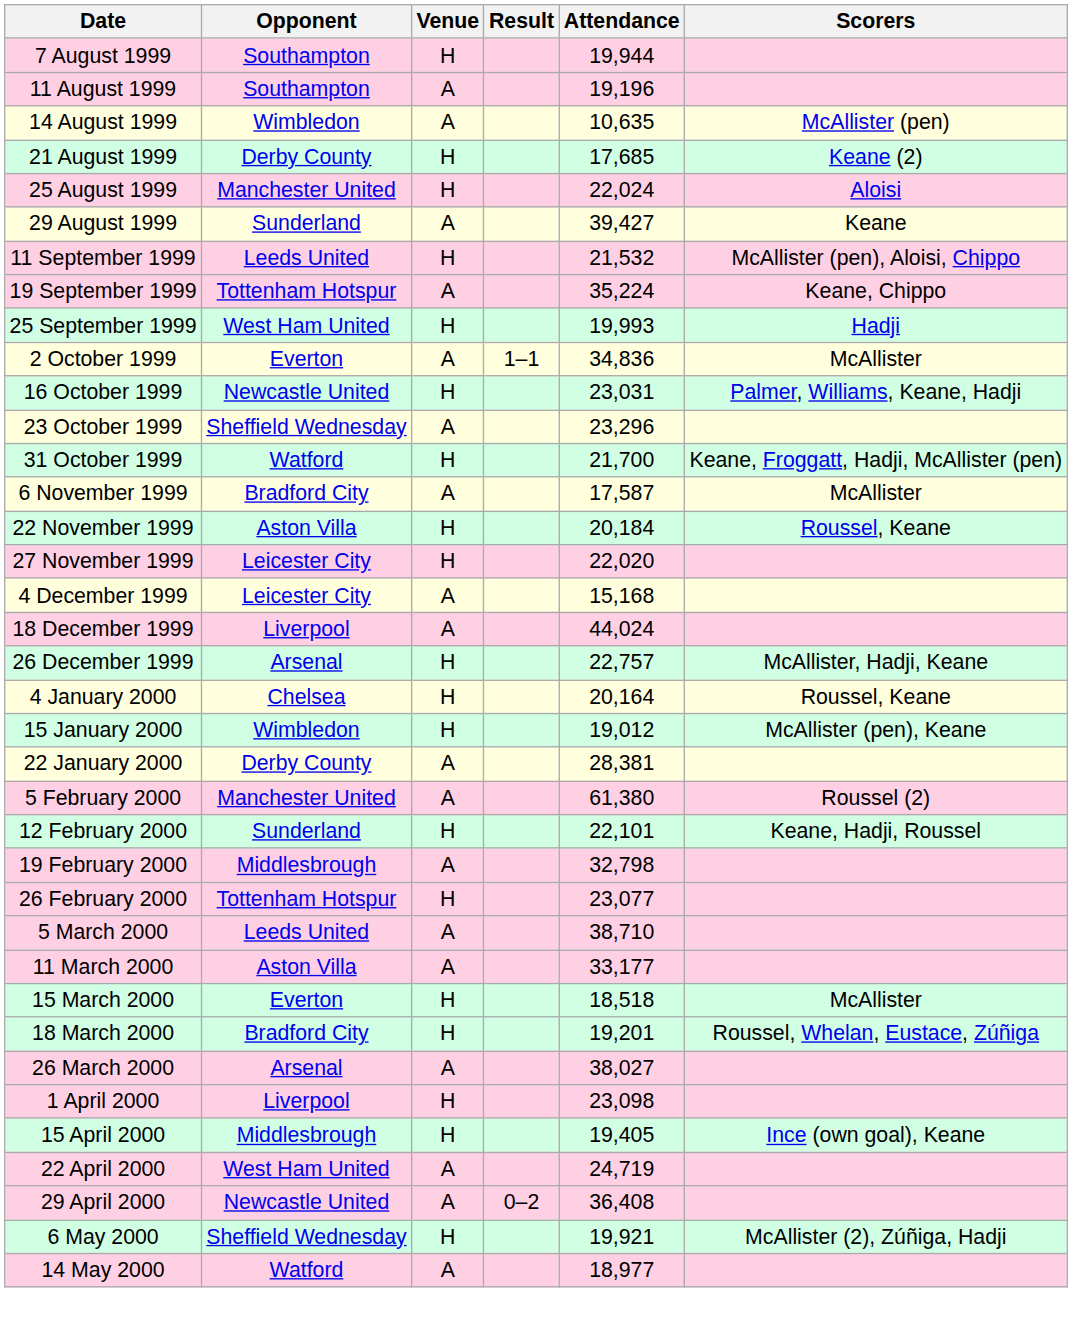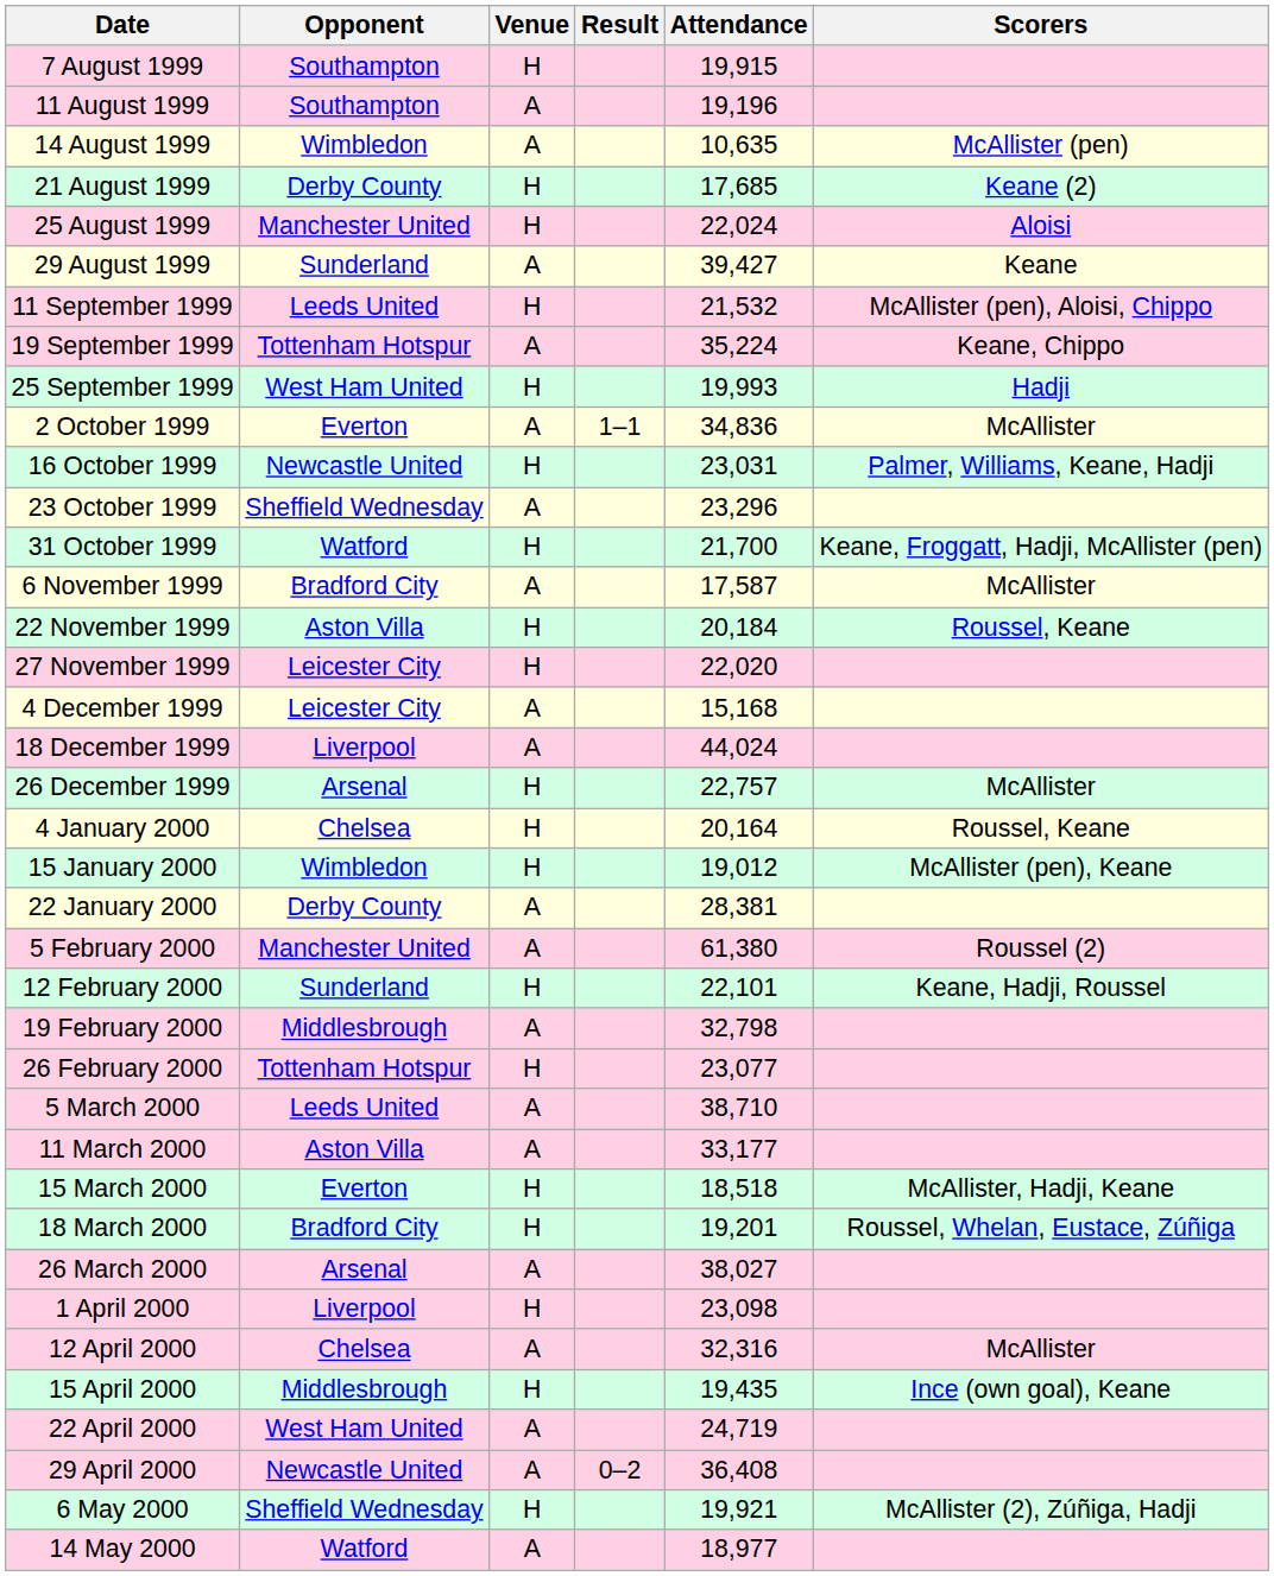 <table class="wikitable sortable" style="font-size:100%; text-align:center">
 <tr>
 <th>Date</th>
 <th>Opponent</th>
 <th>Venue</th>
 <th>Result</th>
 <th>Attendance</th>
 <th>Scorers</th>
 </tr>
 <tr style="background-color: #ffd0e3;">
 <td>7 August 1999</td>
 <td><a href='#'>Southampton</a></td>
 <td>H</td>
 <td></td>
-<td>19,944</td>
+<td>19,915</td>
 <td></td>
 </tr>
 <tr style="background-color: #ffd0e3;">
 <td>11 August 1999</td>
 <td><a href='#'>Southampton</a></td>
 <td>A</td>
 <td></td>
 <td>19,196</td>
 <td></td>
 </tr>
 <tr style="background-color: #ffffdd;">
 <td>14 August 1999</td>
 <td><a href='#'>Wimbledon</a></td>
 <td>A</td>
 <td></td>
 <td>10,635</td>
 <td><a href='#'>McAllister</a> (pen)</td>
 </tr>
 <tr style="background-color: #d0ffe3;">
 <td>21 August 1999</td>
 <td><a href='#'>Derby County</a></td>
 <td>H</td>
 <td></td>
 <td>17,685</td>
 <td><a href='#'>Keane</a> (2)</td>
 </tr>
 <tr style="background-color: #ffd0e3;">
 <td>25 August 1999</td>
 <td><a href='#'>Manchester United</a></td>
 <td>H</td>
 <td></td>
 <td>22,024</td>
 <td><a href='#'>Aloisi</a></td>
 </tr>
 <tr style="background-color: #ffffdd;">
 <td>29 August 1999</td>
 <td><a href='#'>Sunderland</a></td>
 <td>A</td>
 <td></td>
 <td>39,427</td>
 <td>Keane</td>
 </tr>
 <tr style="background-color: #ffd0e3;">
 <td>11 September 1999</td>
 <td><a href='#'>Leeds United</a></td>
 <td>H</td>
 <td></td>
 <td>21,532</td>
 <td>McAllister (pen), Aloisi, <a href='#'>Chippo</a></td>
 </tr>
 <tr style="background-color: #ffd0e3;">
 <td>19 September 1999</td>
 <td><a href='#'>Tottenham Hotspur</a></td>
 <td>A</td>
 <td></td>
 <td>35,224</td>
 <td>Keane, Chippo</td>
 </tr>
 <tr style="background-color: #d0ffe3;">
 <td>25 September 1999</td>
 <td><a href='#'>West Ham United</a></td>
 <td>H</td>
 <td></td>
 <td>19,993</td>
 <td><a href='#'>Hadji</a></td>
 </tr>
 <tr style="background-color: #ffffdd;">
 <td>2 October 1999</td>
 <td><a href='#'>Everton</a></td>
 <td>A</td>
 <td>1–1</td>
 <td>34,836</td>
 <td>McAllister</td>
 </tr>
 <tr style="background-color: #d0ffe3;">
 <td>16 October 1999</td>
 <td><a href='#'>Newcastle United</a></td>
 <td>H</td>
 <td></td>
 <td>23,031</td>
 <td><a href='#'>Palmer</a>, <a href='#'>Williams</a>, Keane, Hadji</td>
 </tr>
 <tr style="background-color: #ffffdd;">
 <td>23 October 1999</td>
 <td><a href='#'>Sheffield Wednesday</a></td>
 <td>A</td>
 <td></td>
 <td>23,296</td>
 <td></td>
 </tr>
 <tr style="background-color: #d0ffe3;">
 <td>31 October 1999</td>
 <td><a href='#'>Watford</a></td>
 <td>H</td>
 <td></td>
 <td>21,700</td>
 <td>Keane, <a href='#'>Froggatt</a>, Hadji, McAllister (pen)</td>
 </tr>
 <tr style="background-color: #ffffdd;">
 <td>6 November 1999</td>
 <td><a href='#'>Bradford City</a></td>
 <td>A</td>
 <td></td>
 <td>17,587</td>
 <td>McAllister</td>
 </tr>
 <tr style="background-color: #d0ffe3;">
 <td>22 November 1999</td>
 <td><a href='#'>Aston Villa</a></td>
 <td>H</td>
 <td></td>
 <td>20,184</td>
 <td><a href='#'>Roussel</a>, Keane</td>
 </tr>
 <tr style="background-color: #ffd0e3;">
 <td>27 November 1999</td>
 <td><a href='#'>Leicester City</a></td>
 <td>H</td>
 <td></td>
 <td>22,020</td>
 <td></td>
 </tr>
 <tr style="background-color: #ffffdd;">
 <td>4 December 1999</td>
 <td><a href='#'>Leicester City</a></td>
 <td>A</td>
 <td></td>
 <td>15,168</td>
 <td></td>
 </tr>
 <tr style="background-color: #ffd0e3;">
 <td>18 December 1999</td>
 <td><a href='#'>Liverpool</a></td>
 <td>A</td>
 <td></td>
 <td>44,024</td>
 <td></td>
 </tr>
 <tr style="background-color: #d0ffe3;">
 <td>26 December 1999</td>
 <td><a href='#'>Arsenal</a></td>
 <td>H</td>
 <td></td>
 <td>22,757</td>
-<td>McAllister, Hadji, Keane</td>
+<td>McAllister</td>
 </tr>
 <tr style="background-color: #ffffdd;">
 <td>4 January 2000</td>
 <td><a href='#'>Chelsea</a></td>
 <td>H</td>
 <td></td>
 <td>20,164</td>
 <td>Roussel, Keane</td>
 </tr>
 <tr style="background-color: #d0ffe3;">
 <td>15 January 2000</td>
 <td><a href='#'>Wimbledon</a></td>
 <td>H</td>
 <td></td>
 <td>19,012</td>
 <td>McAllister (pen), Keane</td>
 </tr>
 <tr style="background-color: #ffffdd;">
 <td>22 January 2000</td>
 <td><a href='#'>Derby County</a></td>
 <td>A</td>
 <td></td>
 <td>28,381</td>
 <td></td>
 </tr>
 <tr style="background-color: #ffd0e3;">
 <td>5 February 2000</td>
 <td><a href='#'>Manchester United</a></td>
 <td>A</td>
 <td></td>
 <td>61,380</td>
 <td>Roussel (2)</td>
 </tr>
 <tr style="background-color: #d0ffe3;">
 <td>12 February 2000</td>
 <td><a href='#'>Sunderland</a></td>
 <td>H</td>
 <td></td>
 <td>22,101</td>
 <td>Keane, Hadji, Roussel</td>
 </tr>
 <tr style="background-color: #ffd0e3;">
 <td>19 February 2000</td>
 <td><a href='#'>Middlesbrough</a></td>
 <td>A</td>
 <td></td>
 <td>32,798</td>
 <td></td>
 </tr>
 <tr style="background-color: #ffd0e3;">
 <td>26 February 2000</td>
 <td><a href='#'>Tottenham Hotspur</a></td>
 <td>H</td>
 <td></td>
 <td>23,077</td>
 <td></td>
 </tr>
 <tr style="background-color: #ffd0e3;">
 <td>5 March 2000</td>
 <td><a href='#'>Leeds United</a></td>
 <td>A</td>
 <td></td>
 <td>38,710</td>
 <td></td>
 </tr>
 <tr style="background-color: #ffd0e3;">
 <td>11 March 2000</td>
 <td><a href='#'>Aston Villa</a></td>
 <td>A</td>
 <td></td>
 <td>33,177</td>
 <td></td>
 </tr>
 <tr style="background-color: #d0ffe3;">
 <td>15 March 2000</td>
 <td><a href='#'>Everton</a></td>
 <td>H</td>
 <td></td>
 <td>18,518</td>
-<td>McAllister</td>
+<td>McAllister, Hadji, Keane</td>
 </tr>
 <tr style="background-color: #d0ffe3;">
 <td>18 March 2000</td>
 <td><a href='#'>Bradford City</a></td>
 <td>H</td>
 <td></td>
 <td>19,201</td>
 <td>Roussel, <a href='#'>Whelan</a>, <a href='#'>Eustace</a>, <a href='#'>Zúñiga</a></td>
 </tr>
 <tr style="background-color: #ffd0e3;">
 <td>26 March 2000</td>
 <td><a href='#'>Arsenal</a></td>
 <td>A</td>
 <td></td>
 <td>38,027</td>
 <td></td>
 </tr>
 <tr style="background-color: #ffd0e3;">
 <td>1 April 2000</td>
 <td><a href='#'>Liverpool</a></td>
 <td>H</td>
 <td></td>
 <td>23,098</td>
 <td></td>
 </tr>
+<tr style="background-color: #ffd0e3;">
+<td>12 April 2000</td>
+<td><a href='#'>Chelsea</a></td>
+<td>A</td>
+<td></td>
+<td>32,316</td>
+<td>McAllister</td>
+</tr>
 <tr style="background-color: #d0ffe3;">
 <td>15 April 2000</td>
 <td><a href='#'>Middlesbrough</a></td>
 <td>H</td>
 <td></td>
-<td>19,405</td>
+<td>19,435</td>
 <td><a href='#'>Ince</a> (own goal), Keane</td>
 </tr>
 <tr style="background-color: #ffd0e3;">
 <td>22 April 2000</td>
 <td><a href='#'>West Ham United</a></td>
 <td>A</td>
 <td></td>
 <td>24,719</td>
 <td></td>
 </tr>
 <tr style="background-color: #ffd0e3;">
 <td>29 April 2000</td>
 <td><a href='#'>Newcastle United</a></td>
 <td>A</td>
 <td>0–2</td>
 <td>36,408</td>
 <td></td>
 </tr>
 <tr style="background-color: #d0ffe3;">
 <td>6 May 2000</td>
 <td><a href='#'>Sheffield Wednesday</a></td>
 <td>H</td>
 <td></td>
 <td>19,921</td>
 <td>McAllister (2), Zúñiga, Hadji</td>
 </tr>
 <tr style="background-color: #ffd0e3;">
 <td>14 May 2000</td>
 <td><a href='#'>Watford</a></td>
 <td>A</td>
 <td></td>
 <td>18,977</td>
 <td></td>
 </tr>
 </table>
